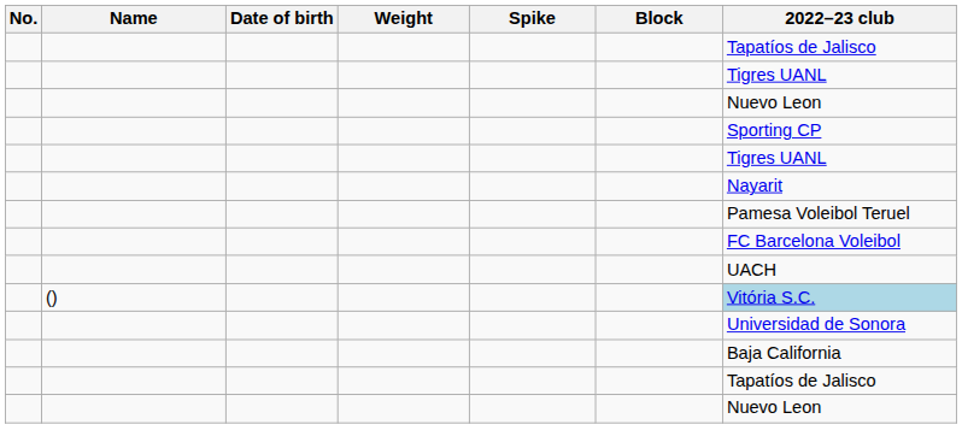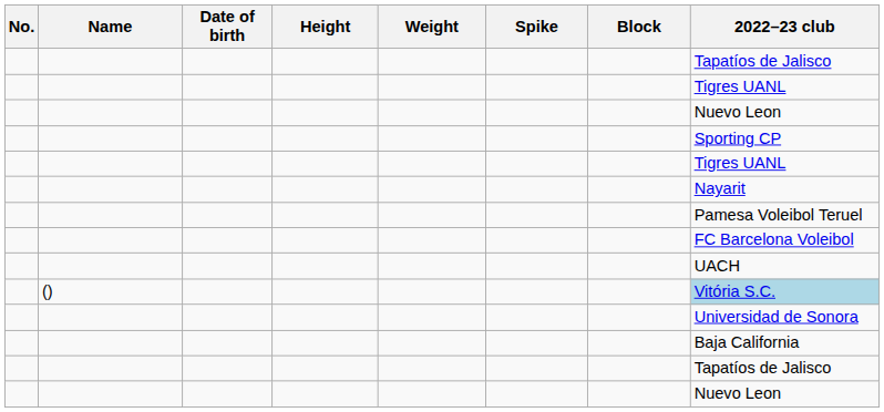 <table class="wikitable sortable" style="font-size:100%; text-align:center;">
 <tr>
 <th>No.</th>
 <th style="width:14em">Name</th>
 <th style="width:8em">Date of birth</th>
+<th style="width:9em">Height</th>
 <th style="width:9em">Weight</th>
 <th style="width:9em">Spike</th>
 <th style="width:9em">Block</th>
 <th style="width:17em">2022–23 club</th>
 </tr>
 <tr>
 <td></td>
 <td style="text-align:left;"></td>
 <td style="text-align:right;"></td>
 <td></td>
 <td></td>
 <td></td>
+<td></td>
 <td style="text-align:left;"> <a href='#'>Tapatíos de Jalisco</a></td>
 </tr>
 <tr>
 <td></td>
 <td style="text-align:left;"></td>
 <td style="text-align:right;"></td>
+<td></td>
 <td></td>
 <td></td>
 <td></td>
 <td style="text-align:left;"> <a href='#'>Tigres UANL</a></td>
 </tr>
 <tr>
 <td></td>
 <td style="text-align:left;"></td>
 <td style="text-align:right;"></td>
 <td></td>
 <td></td>
 <td></td>
+<td></td>
 <td style="text-align:left;"> Nuevo Leon</td>
 </tr>
 <tr>
 <td></td>
 <td style="text-align:left;"></td>
 <td style="text-align:right;"></td>
+<td></td>
 <td></td>
 <td></td>
 <td></td>
 <td style="text-align:left;"> <a href='#'>Sporting CP</a></td>
 </tr>
 <tr>
 <td></td>
 <td style="text-align:left;"></td>
 <td style="text-align:right;"></td>
 <td></td>
 <td></td>
 <td></td>
+<td></td>
 <td style="text-align:left;"> <a href='#'>Tigres UANL</a></td>
 </tr>
 <tr>
 <td></td>
 <td style="text-align:left;"></td>
 <td style="text-align:right;"></td>
+<td></td>
 <td></td>
 <td></td>
 <td></td>
 <td style="text-align:left;"> <a href='#'>Nayarit</a></td>
 </tr>
 <tr>
 <td></td>
 <td style="text-align:left;"></td>
 <td style="text-align:right;"></td>
 <td></td>
 <td></td>
 <td></td>
+<td></td>
 <td style="text-align:left;"> Pamesa Voleibol Teruel</td>
 </tr>
 <tr>
 <td></td>
 <td style="text-align:left;"></td>
 <td style="text-align:right;"></td>
+<td></td>
 <td></td>
 <td></td>
 <td></td>
 <td style="text-align:left;"> <a href='#'>FC Barcelona Voleibol</a></td>
 </tr>
 <tr>
 <td></td>
 <td style="text-align:left;"></td>
 <td style="text-align:right;"></td>
 <td></td>
 <td></td>
 <td></td>
+<td></td>
 <td style="text-align:left;"> UACH</td>
 </tr>
 <tr>
 <td></td>
 <td style="text-align:left;"> ()</td>
 <td style="text-align:right;"></td>
+<td></td>
 <td></td>
 <td></td>
 <td></td>
 <td style="background: lightblue; text-align:left;"> <a href='#'>Vitória S.C.</a></td>
 </tr>
 <tr>
 <td></td>
 <td style="text-align:left;"></td>
 <td style="text-align:right;"></td>
 <td></td>
 <td></td>
 <td></td>
+<td></td>
 <td style="text-align:left;"> <a href='#'>Universidad de Sonora</a></td>
 </tr>
 <tr>
 <td></td>
 <td style="text-align:left;"></td>
 <td style="text-align:right;"></td>
+<td></td>
 <td></td>
 <td></td>
 <td></td>
 <td style="text-align:left;"> Baja California</td>
 </tr>
 <tr>
 <td></td>
 <td style="text-align:left;"></td>
 <td style="text-align:right;"></td>
 <td></td>
 <td></td>
 <td></td>
+<td></td>
 <td style="text-align:left;"> Tapatíos de Jalisco</td>
 </tr>
 <tr>
 <td></td>
 <td style="text-align:left;"></td>
 <td style="text-align:right;"></td>
 <td></td>
 <td></td>
 <td></td>
+<td></td>
 <td style="text-align:left;"> Nuevo Leon</td>
 </tr>
 </table>
